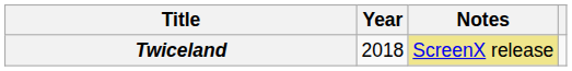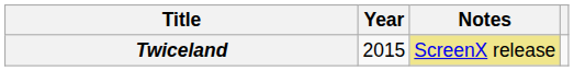 <table class="wikitable plainrowheaders">
 <tr>
 <th style="width:18em;">Title</th>
 <th>Year</th>
 <th>Notes</th>
 <th></th>
 </tr>
 <tr>
 <th scope=row><em>Twiceland</em></th>
-<td>2018</td>
+<td>2015</td>
 <td style="background: khaki;"><a href='#'>ScreenX</a> release</td>
 <td></td>
 </tr>
 </table>
